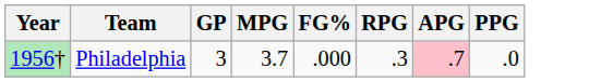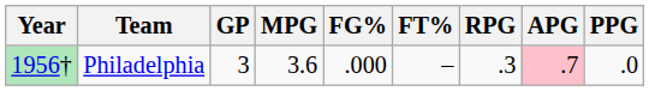 <table class="wikitable sortable" style="font-size:95%; text-align:right;">
 <tr>
 <th>Year</th>
 <th>Team</th>
 <th>GP</th>
 <th>MPG</th>
 <th>FG%</th>
+<th>FT%</th>
 <th>RPG</th>
 <th>APG</th>
 <th>PPG</th>
 </tr>
 <tr>
 <td style="text-align:left;background:#afe6ba;"><a href='#'>1956</a>†</td>
 <td style="text-align:left;"><a href='#'>Philadelphia</a></td>
 <td>3</td>
-<td>3.7</td>
+<td>3.6</td>
 <td>.000</td>
+<td>–</td>
 <td>.3</td>
 <td style="background: pink;">.7</td>
 <td>.0</td>
 </tr>
 </table>
